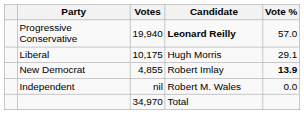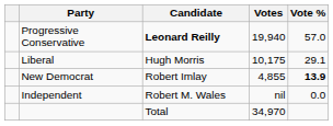 <table class="wikitable">
 <tr>
 <th></th>
 <th scope="col" width="175">Party</th>
+<th scope="col" width="150">Candidate</th>
 <th>Votes</th>
-<th scope="col" width="150">Candidate</th>
 <th>Vote %</th>
 </tr>
 <tr>
 <td>   </td>
 <td>Progressive Conservative</td>
+<td><strong>Leonard Reilly</strong></td>
 <td align=right>19,940</td>
-<td><strong>Leonard Reilly</strong></td>
 <td align=right>57.0</td>
 </tr>
 <tr |>
 <td>   </td>
 <td>Liberal</td>
+<td>Hugh Morris</td>
 <td align=right>10,175</td>
-<td>Hugh Morris</td>
 <td align=right>29.1</td>
 </tr>
 <tr |>
 <td>   </td>
 <td>New Democrat</td>
+<td>Robert Imlay</td>
 <td align=right>4,855</td>
-<td>Robert Imlay</td>
 <td align=right><strong>13.9</strong></td>
 </tr>
 <tr |>
 <td>   </td>
 <td>Independent</td>
+<td>Robert M. Wales</td>
 <td align=right>nil</td>
-<td>Robert M. Wales</td>
 <td align=right>0.0</td>
 </tr>
 <tr |>
 <td></td>
 <td></td>
+<td>Total</td>
 <td align=right>34,970</td>
-<td>Total</td>
 <td></td>
 </tr>
 </table>
